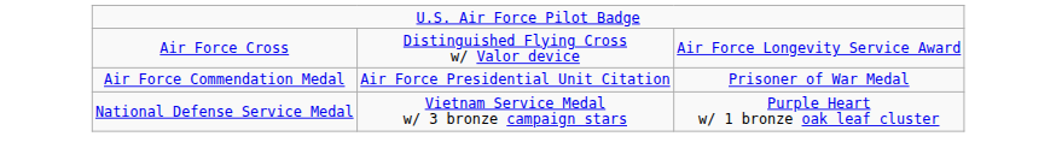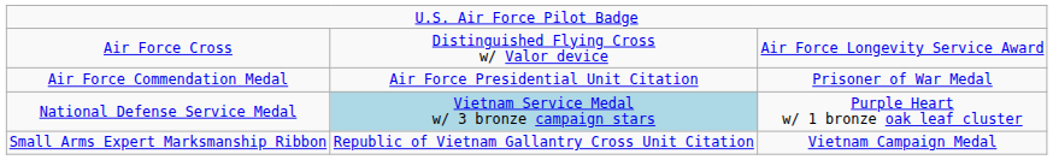 <table class="wikitable" style="margin:1em auto; text-align:center;">
 <tr>
 <td colspan="3"><a href='#'>U.S. Air Force Pilot Badge</a></td>
 </tr>
 <tr>
 <td><a href='#'>Air Force Cross</a></td>
 <td><a href='#'>Distinguished Flying Cross</a><br>w/ <a href='#'>Valor device</a></td>
 <td><a href='#'>Air Force Longevity Service Award</a></td>
 </tr>
 <tr>
 <td><a href='#'>Air Force Commendation Medal</a></td>
 <td><a href='#'>Air Force Presidential Unit Citation</a></td>
 <td><a href='#'>Prisoner of War Medal</a></td>
 </tr>
 <tr>
 <td><a href='#'>National Defense Service Medal</a></td>
-<td><a href='#'>Vietnam Service Medal</a><br>w/ 3 bronze <a href='#'>campaign stars</a></td>
+<td style="background: lightblue;"><a href='#'>Vietnam Service Medal</a><br>w/ 3 bronze <a href='#'>campaign stars</a></td>
 <td><a href='#'>Purple Heart</a><br>w/ 1 bronze <a href='#'>oak leaf cluster</a></td>
 </tr>
+<tr>
+<td><a href='#'>Small Arms Expert Marksmanship Ribbon</a></td>
+<td><a href='#'>Republic of Vietnam Gallantry Cross Unit Citation</a></td>
+<td><a href='#'>Vietnam Campaign Medal</a></td>
+</tr>
 </table>
